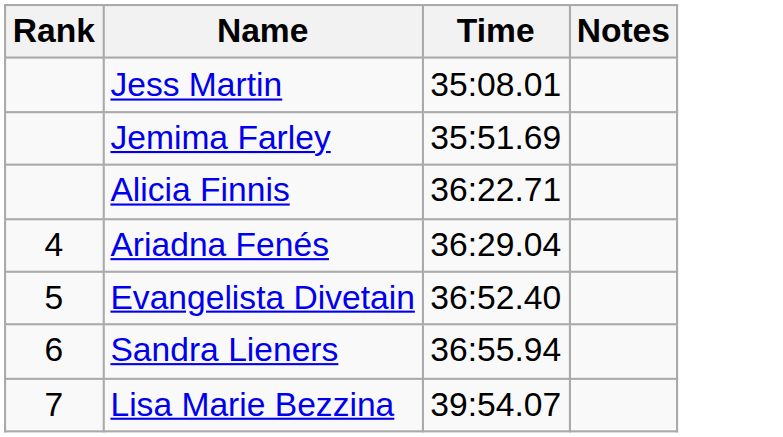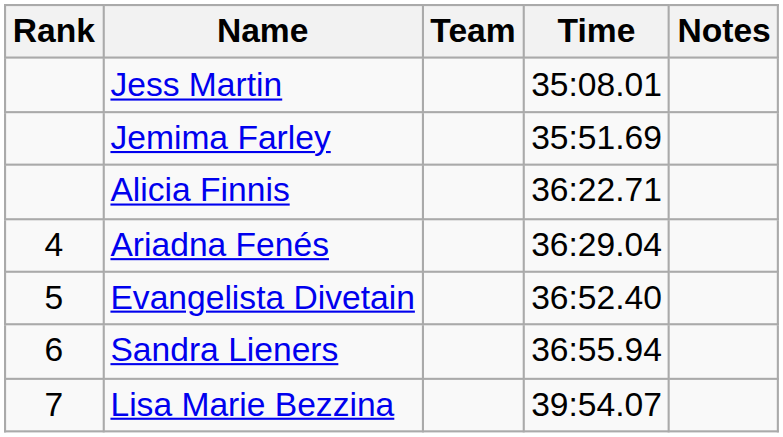 <table class="wikitable sortable" style="text-align:center">
 <tr>
 <th>Rank</th>
 <th>Name</th>
+<th>Team</th>
 <th>Time</th>
 <th>Notes</th>
 </tr>
 <tr>
 <td></td>
 <td align="left"><a href='#'>Jess Martin</a></td>
+<td align=left></td>
 <td>35:08.01</td>
 <td></td>
 </tr>
 <tr>
 <td></td>
 <td align="left"><a href='#'>Jemima Farley</a></td>
+<td align=left></td>
 <td>35:51.69</td>
 <td></td>
 </tr>
 <tr>
 <td></td>
 <td align="left"><a href='#'>Alicia Finnis</a></td>
+<td align=left></td>
 <td>36:22.71</td>
 <td></td>
 </tr>
 <tr>
 <td>4</td>
 <td align="left"><a href='#'>Ariadna Fenés</a></td>
+<td align=left></td>
 <td>36:29.04</td>
 <td></td>
 </tr>
 <tr>
 <td>5</td>
 <td align="left"><a href='#'>Evangelista Divetain</a></td>
+<td align=left></td>
 <td>36:52.40</td>
 <td></td>
 </tr>
 <tr>
 <td>6</td>
 <td align="left"><a href='#'>Sandra Lieners</a></td>
+<td align=left></td>
 <td>36:55.94</td>
 <td></td>
 </tr>
 <tr>
 <td>7</td>
 <td align="left"><a href='#'>Lisa Marie Bezzina</a></td>
+<td align=left></td>
 <td>39:54.07</td>
 <td></td>
 </tr>
 </table>
